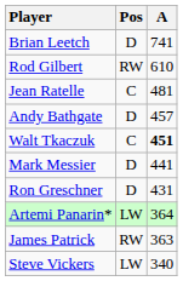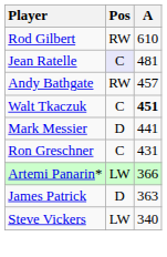 <table class="wikitable" style="text-align:center;">
 <tr>
 <th style="text-align:left;">Player</th>
 <th>Pos</th>
 <th>A</th>
-</tr>
-<tr>
-<td style="text-align:left;"><a href='#'>Brian Leetch</a></td>
-<td>D</td>
-<td>741</td>
 </tr>
 <tr>
 <td style="text-align:left;"><a href='#'>Rod Gilbert</a></td>
 <td>RW</td>
 <td>610</td>
 </tr>
 <tr>
 <td style="text-align:left;"><a href='#'>Jean Ratelle</a></td>
-<td>C</td>
+<td style="background: lavender;">C</td>
 <td>481</td>
 </tr>
 <tr>
 <td style="text-align:left;"><a href='#'>Andy Bathgate</a></td>
-<td>D</td>
+<td>RW</td>
 <td>457</td>
 </tr>
 <tr>
 <td style="text-align:left;"><a href='#'>Walt Tkaczuk</a></td>
 <td>C</td>
 <td><strong>451</strong></td>
 </tr>
 <tr>
 <td style="text-align:left;"><a href='#'>Mark Messier</a></td>
 <td>D</td>
 <td>441</td>
 </tr>
 <tr>
 <td style="text-align:left;"><a href='#'>Ron Greschner</a></td>
-<td>D</td>
+<td>C</td>
 <td>431</td>
 </tr>
 <tr style="background:#cfc;">
 <td style="text-align:left;"><a href='#'>Artemi Panarin</a>*</td>
 <td>LW</td>
-<td>364</td>
+<td>366</td>
 </tr>
 <tr>
 <td style="text-align:left;"><a href='#'>James Patrick</a></td>
-<td>RW</td>
+<td>D</td>
 <td>363</td>
 </tr>
 <tr>
 <td style="text-align:left;"><a href='#'>Steve Vickers</a></td>
 <td>LW</td>
 <td>340</td>
 </tr>
 </table>
